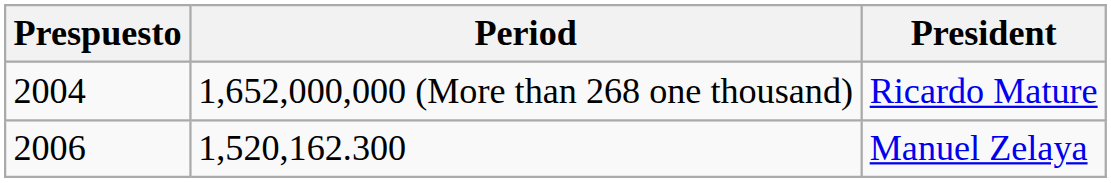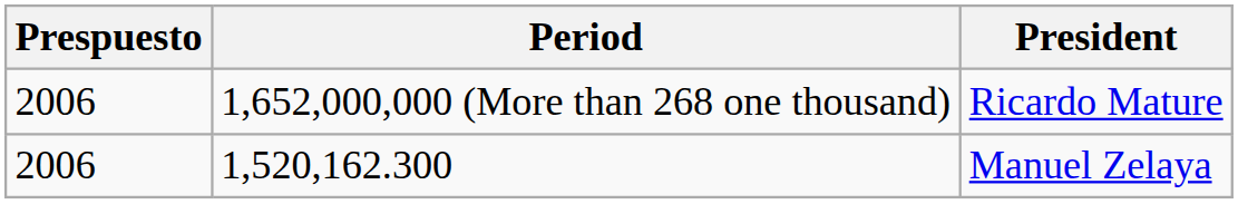 <table style="margin-bottom: 10px;" class="wikitable">
 <tr>
 <th>Prespuesto</th>
 <th>Period</th>
 <th>President</th>
 </tr>
 <tr>
-<td>2004</td>
+<td>2006</td>
 <td>1,652,000,000 (More than 268 one thousand)</td>
 <td><a href='#'>Ricardo Mature</a></td>
 </tr>
 <tr>
 <td>2006</td>
 <td>1,520,162.300</td>
 <td><a href='#'>Manuel Zelaya</a></td>
 </tr>
 </table>
